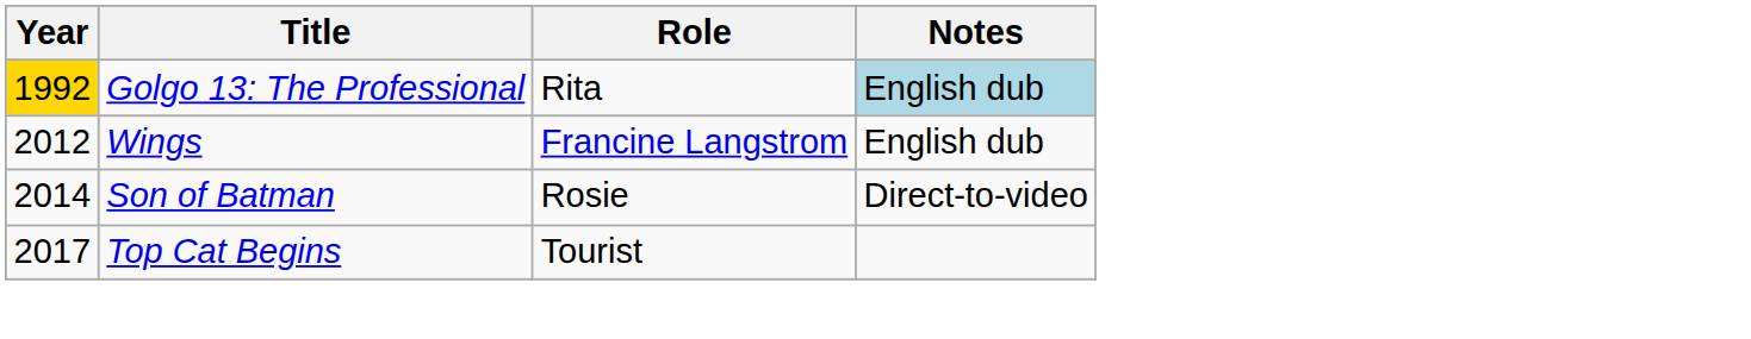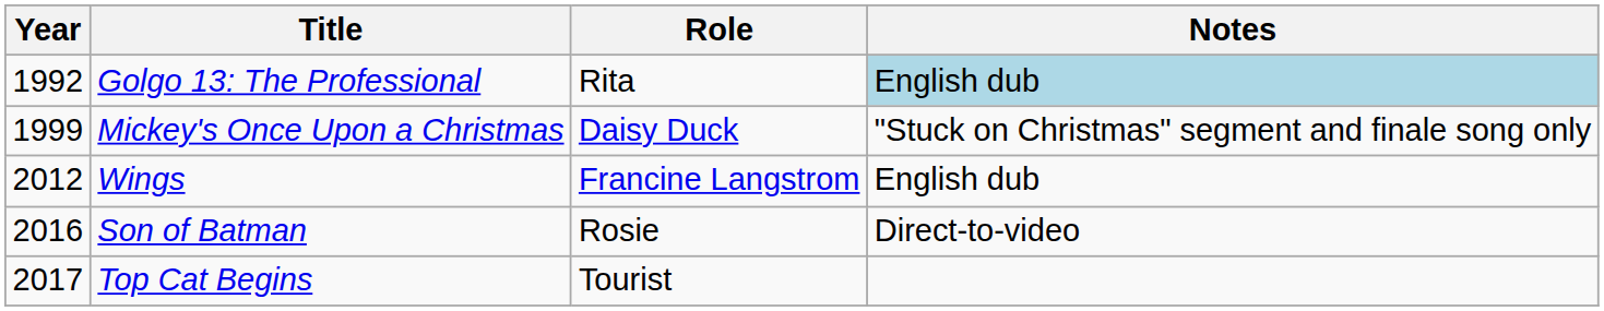 <table class="wikitable sortable">
 <tr>
 <th>Year</th>
 <th>Title</th>
 <th>Role</th>
 <th>Notes</th>
 </tr>
 <tr>
-<td style="background: gold;">1992</td>
+<td>1992</td>
 <td><em><a href='#'>Golgo 13: The Professional</a></em></td>
 <td>Rita</td>
 <td style="background: lightblue;">English dub</td>
+</tr>
+<tr>
+<td>1999</td>
+<td><em><a href='#'>Mickey's Once Upon a Christmas</a></em></td>
+<td><a href='#'>Daisy Duck</a></td>
+<td>"Stuck on Christmas" segment and finale song only</td>
 </tr>
 <tr>
 <td>2012</td>
 <td><em><a href='#'>Wings</a></em></td>
 <td><a href='#'>Francine Langstrom</a></td>
 <td>English dub</td>
 </tr>
 <tr>
-<td>2014</td>
+<td>2016</td>
 <td><em><a href='#'>Son of Batman</a></em></td>
 <td>Rosie</td>
 <td>Direct-to-video</td>
 </tr>
 <tr>
 <td>2017</td>
 <td><em><a href='#'>Top Cat Begins</a></em></td>
 <td>Tourist</td>
 <td></td>
 </tr>
 </table>
